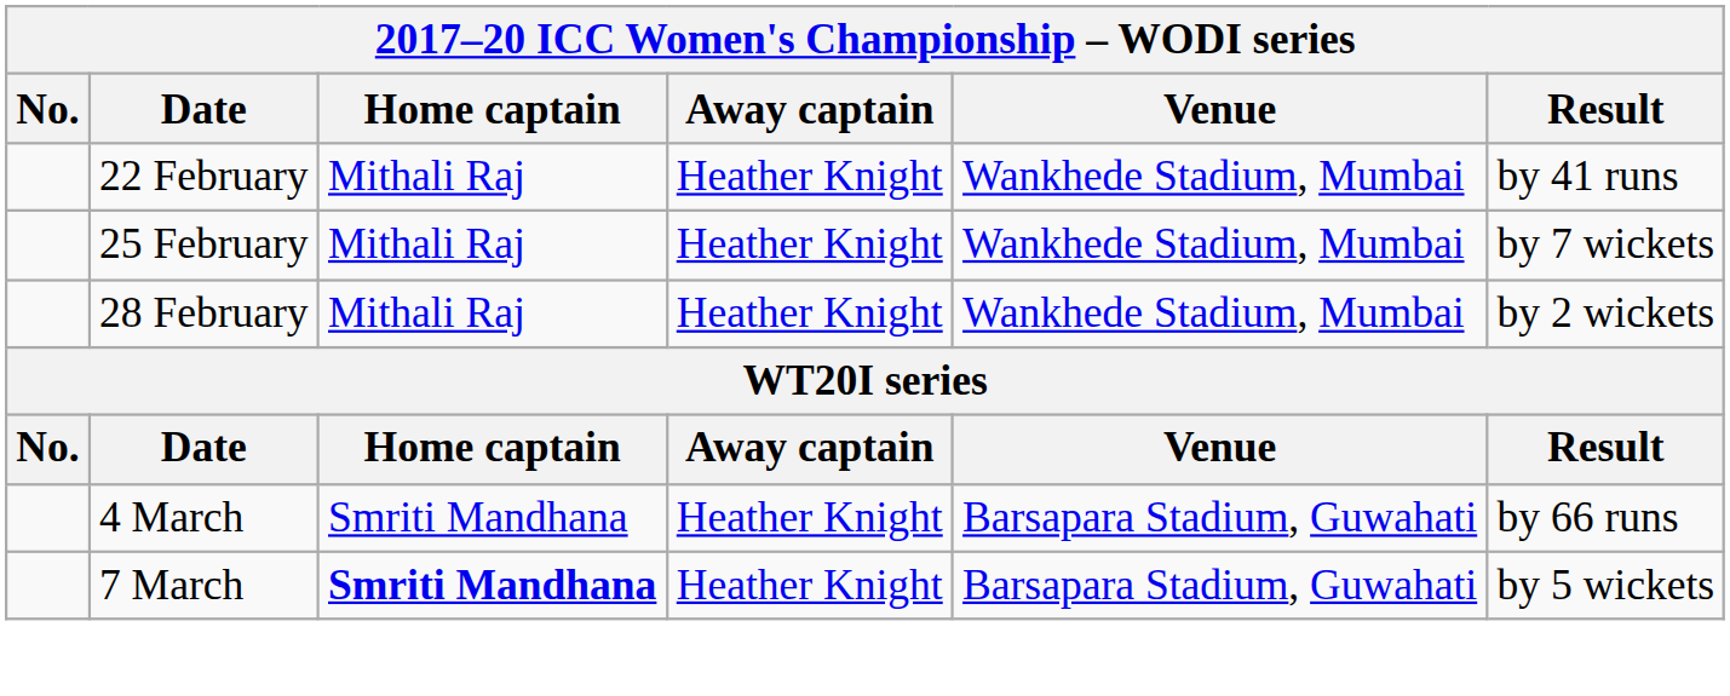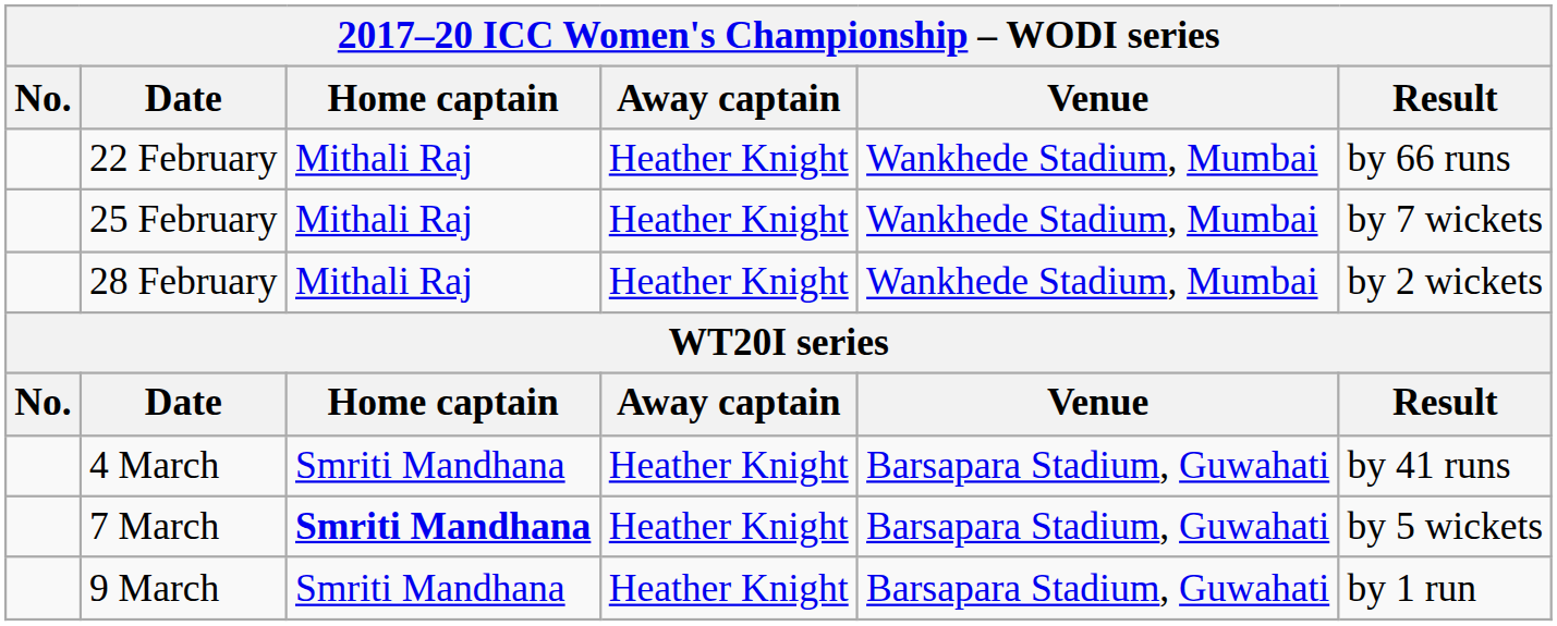 <table class="wikitable">
 <tr>
 <th colspan="6"><a href='#'>2017–20 ICC Women's Championship</a> – WODI series</th>
 </tr>
 <tr>
 <th>No.</th>
 <th>Date</th>
 <th>Home captain</th>
 <th>Away captain</th>
 <th>Venue</th>
 <th>Result</th>
 </tr>
 <tr>
 <td></td>
 <td>22 February</td>
 <td><a href='#'>Mithali Raj</a></td>
 <td><a href='#'>Heather Knight</a></td>
 <td><a href='#'>Wankhede Stadium</a>, <a href='#'>Mumbai</a></td>
-<td> by 41 runs</td>
+<td> by 66 runs</td>
 </tr>
 <tr>
 <td></td>
 <td>25 February</td>
 <td><a href='#'>Mithali Raj</a></td>
 <td><a href='#'>Heather Knight</a></td>
 <td><a href='#'>Wankhede Stadium</a>, <a href='#'>Mumbai</a></td>
 <td> by 7 wickets</td>
 </tr>
 <tr>
 <td></td>
 <td>28 February</td>
 <td><a href='#'>Mithali Raj</a></td>
 <td><a href='#'>Heather Knight</a></td>
 <td><a href='#'>Wankhede Stadium</a>, <a href='#'>Mumbai</a></td>
 <td> by 2 wickets</td>
 </tr>
 <tr>
 <th colspan="6">WT20I series</th>
 </tr>
 <tr>
 <th>No.</th>
 <th>Date</th>
 <th>Home captain</th>
 <th>Away captain</th>
 <th>Venue</th>
 <th>Result</th>
 </tr>
 <tr>
 <td></td>
 <td>4 March</td>
 <td><a href='#'>Smriti Mandhana</a></td>
 <td><a href='#'>Heather Knight</a></td>
 <td><a href='#'>Barsapara Stadium</a>, <a href='#'>Guwahati</a></td>
-<td> by 66 runs</td>
+<td> by 41 runs</td>
 </tr>
 <tr>
 <td></td>
 <td>7 March</td>
 <td><strong><a href='#'>Smriti Mandhana</a></strong></td>
 <td><a href='#'>Heather Knight</a></td>
 <td><a href='#'>Barsapara Stadium</a>, <a href='#'>Guwahati</a></td>
 <td> by 5 wickets</td>
 </tr>
+<tr>
+<td></td>
+<td>9 March</td>
+<td><a href='#'>Smriti Mandhana</a></td>
+<td><a href='#'>Heather Knight</a></td>
+<td><a href='#'>Barsapara Stadium</a>, <a href='#'>Guwahati</a></td>
+<td> by 1 run</td>
+</tr>
 </table>
